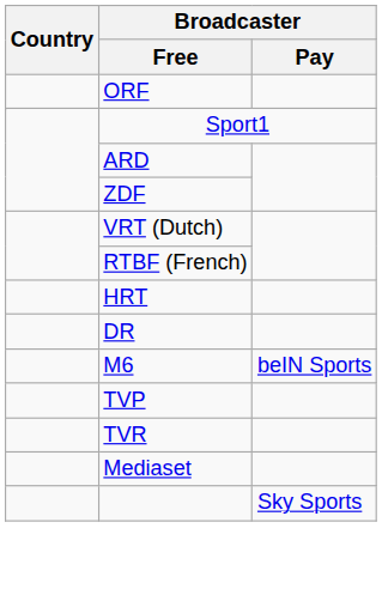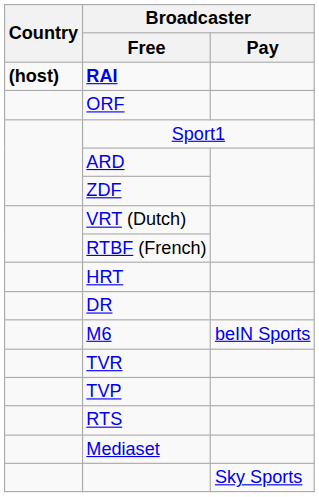 <table class="wikitable">
 <tr>
 <th rowspan="2">Country</th>
 <th colspan="2">Broadcaster</th>
 </tr>
 <tr>
 <th>Free</th>
 <th>Pay</th>
+</tr>
+<tr>
+<td><strong></strong> <strong>(host)</strong></td>
+<td><strong><a href='#'>RAI</a></strong></td>
+<td></td>
 </tr>
 <tr>
 <td rowspan="2"></td>
 <td><a href='#'>ORF</a></td>
 <td></td>
 </tr>
 <tr>
 <td colspan="2" rowspan="2" align="center"><a href='#'>Sport1</a></td>
 </tr>
 <tr>
 <td rowspan="3"></td>
 </tr>
 <tr>
 <td><a href='#'>ARD</a></td>
 <td rowspan="2"></td>
 </tr>
 <tr>
 <td><a href='#'>ZDF</a></td>
 </tr>
 <tr>
 <td rowspan="2"></td>
 <td><a href='#'>VRT</a> (Dutch)</td>
 <td rowspan="2"></td>
 </tr>
 <tr>
 <td><a href='#'>RTBF</a> (French)</td>
 </tr>
 <tr>
 <td></td>
 <td><a href='#'>HRT</a></td>
 <td></td>
 </tr>
 <tr>
 <td></td>
 <td><a href='#'>DR</a></td>
 <td></td>
 </tr>
 <tr>
 <td></td>
 <td><a href='#'>M6</a></td>
 <td><a href='#'>beIN Sports</a></td>
 </tr>
 <tr>
 <td></td>
+<td><a href='#'>TVR</a></td>
+<td></td>
+</tr>
+<tr>
+<td></td>
 <td><a href='#'>TVP</a></td>
 <td></td>
 </tr>
 <tr>
 <td></td>
-<td><a href='#'>TVR</a></td>
+<td><a href='#'>RTS</a></td>
 <td></td>
 </tr>
 <tr>
 <td></td>
 <td><a href='#'>Mediaset</a></td>
 <td></td>
 </tr>
 <tr>
 <td></td>
 <td></td>
 <td><a href='#'>Sky Sports</a></td>
 </tr>
 </table>
